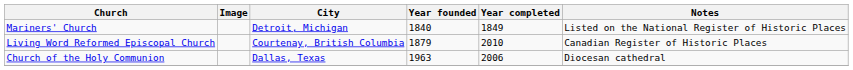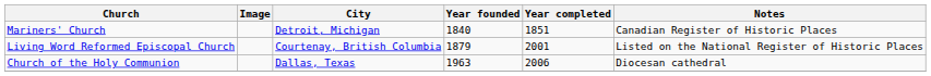 <table class="wikitable sortable">
 <tr>
 <th>Church</th>
 <th>Image</th>
 <th>City</th>
 <th>Year founded</th>
 <th>Year completed</th>
 <th>Notes</th>
 </tr>
 <tr>
 <td><a href='#'>Mariners' Church</a></td>
 <td></td>
 <td><a href='#'>Detroit, Michigan</a></td>
 <td>1840</td>
-<td>1849</td>
-<td>Listed on the National Register of Historic Places</td>
+<td>1851</td>
+<td>Canadian Register of Historic Places</td>
 </tr>
 <tr>
 <td><a href='#'>Living Word Reformed Episcopal Church</a></td>
 <td></td>
 <td><a href='#'>Courtenay, British Columbia</a></td>
 <td>1879</td>
-<td>2010</td>
-<td>Canadian Register of Historic Places</td>
+<td>2001</td>
+<td>Listed on the National Register of Historic Places</td>
 </tr>
 <tr>
 <td><a href='#'>Church of the Holy Communion</a></td>
 <td></td>
 <td><a href='#'>Dallas, Texas</a></td>
 <td>1963</td>
 <td>2006</td>
 <td>Diocesan cathedral</td>
 </tr>
 <tr>
 </tr>
 </table>
